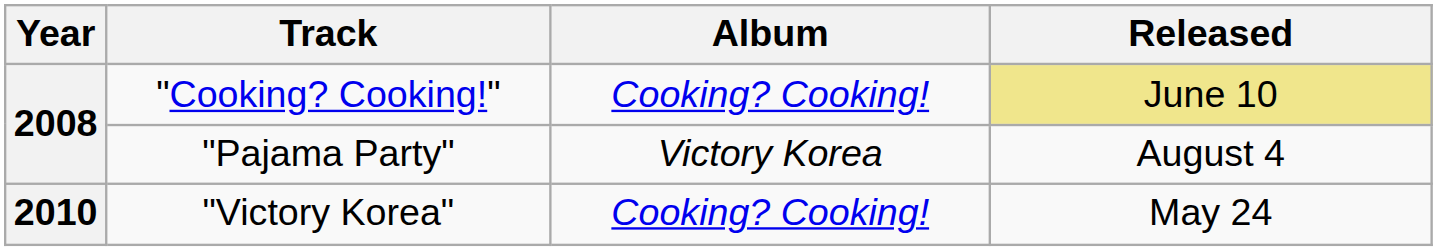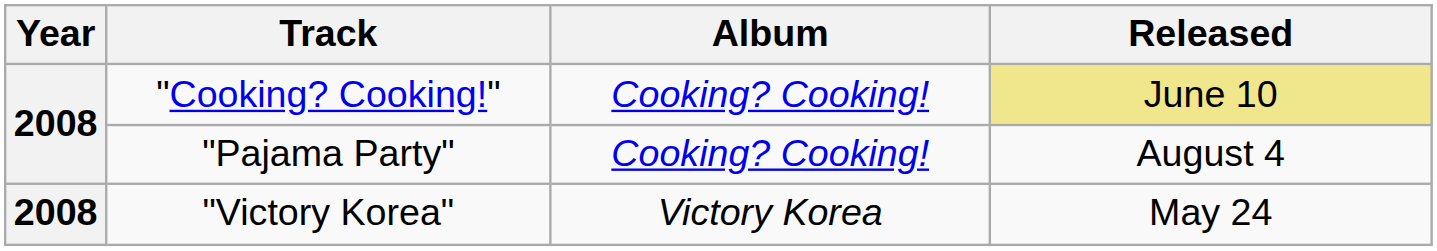 <table class="wikitable" style="text-align:center">
 <tr>
 <th width="30">Year</th>
 <th width="250">Track</th>
 <th width="250">Album</th>
 <th width="250">Released</th>
 </tr>
 <tr>
 <th rowspan=2>2008</th>
 <td>"<a href='#'>Cooking? Cooking!</a>"</td>
 <td><em><a href='#'>Cooking? Cooking!</a></em></td>
 <td style="background: khaki;">June 10</td>
 </tr>
 <tr>
 <td>"Pajama Party"</td>
-<td><em>Victory Korea </em></td>
+<td><em><a href='#'>Cooking? Cooking!</a></em></td>
 <td>August 4</td>
 </tr>
 <tr>
-<th>2010</th>
+<th>2008</th>
 <td>"Victory Korea"</td>
-<td><em><a href='#'>Cooking? Cooking!</a></em></td>
+<td><em>Victory Korea </em></td>
 <td>May 24</td>
 </tr>
 </table>
